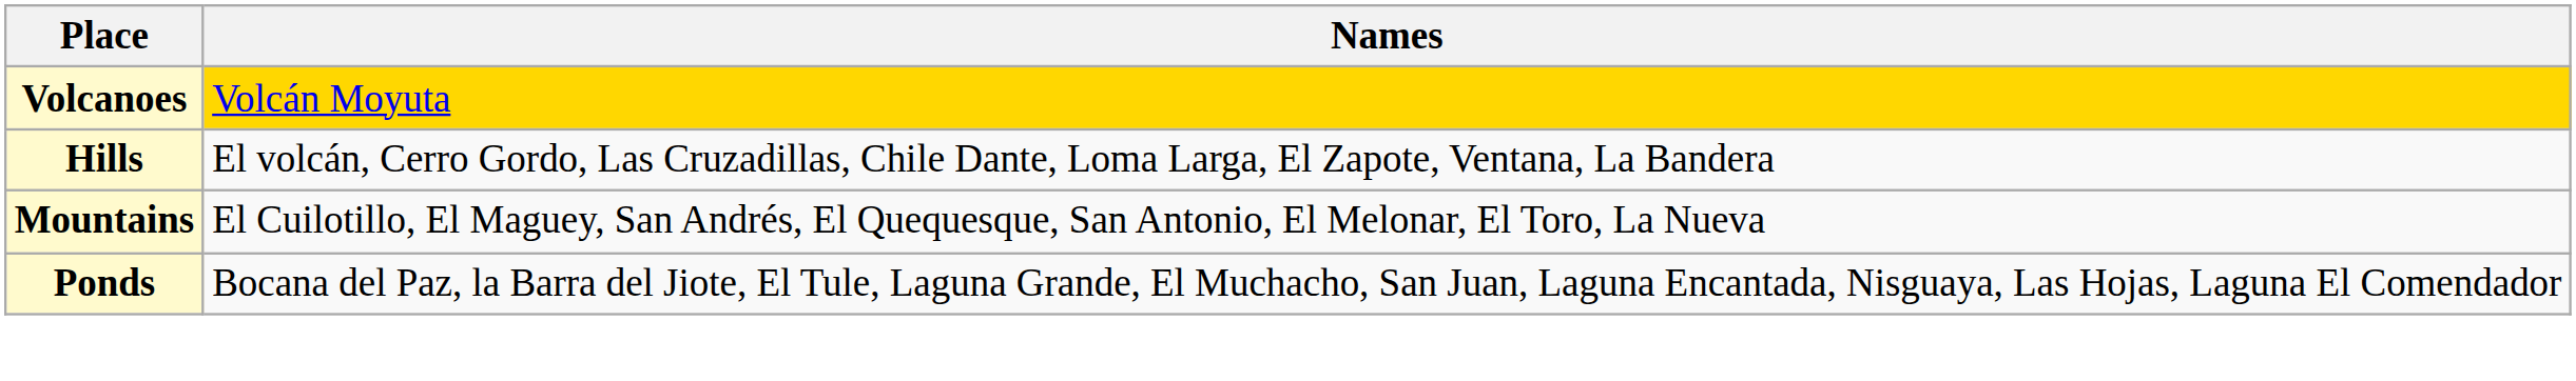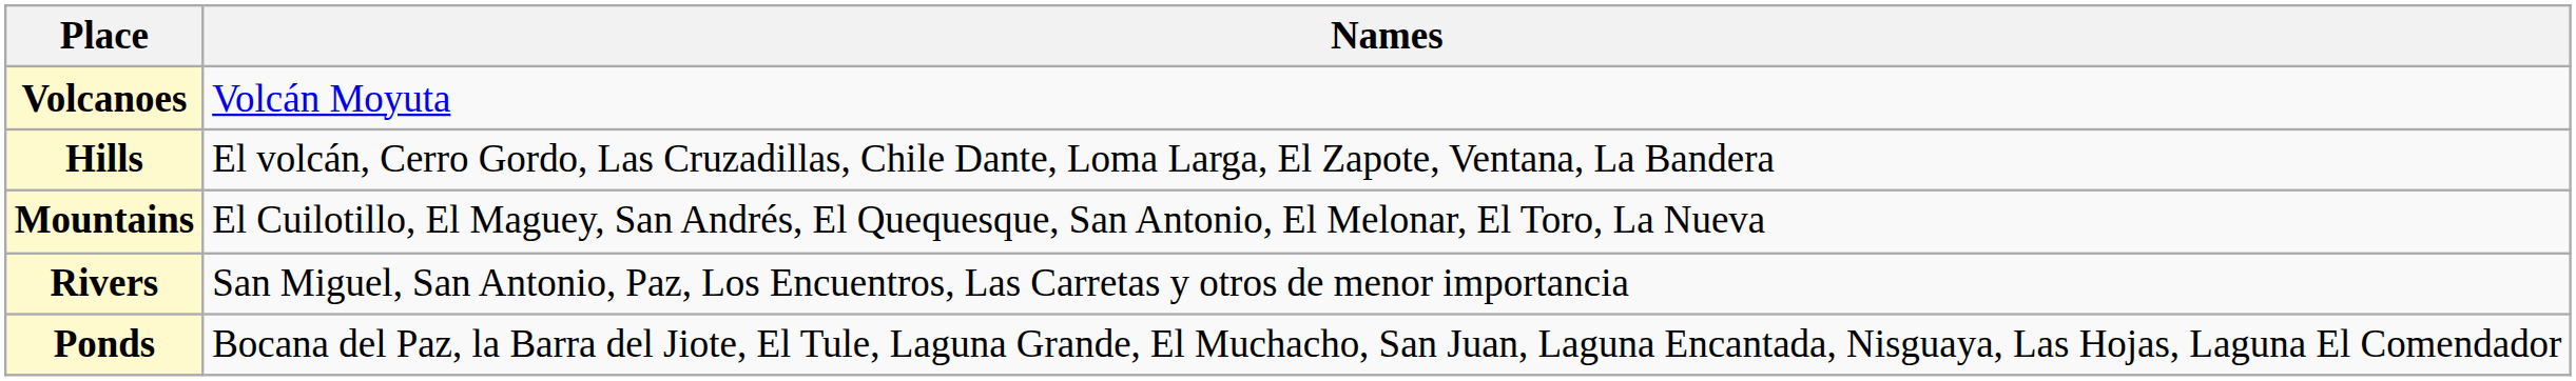 <table class="wikitable">
 <tr>
 <th>Place</th>
 <th>Names</th>
 </tr>
 <tr>
 <th style="background:lemonchiffon;">Volcanoes</th>
-<td style="background: gold;"><a href='#'>Volcán Moyuta</a></td>
+<td><a href='#'>Volcán Moyuta</a></td>
 </tr>
 <tr>
 <th style="background:lemonchiffon;">Hills</th>
 <td>El volcán, Cerro Gordo, Las Cruzadillas, Chile Dante, Loma Larga, El Zapote, Ventana, La Bandera</td>
 </tr>
 <tr>
 <th style="background:lemonchiffon;">Mountains</th>
 <td>El Cuilotillo, El Maguey, San Andrés, El Quequesque, San Antonio, El Melonar, El Toro, La Nueva</td>
 </tr>
 <tr>
+<th style="background:lemonchiffon;">Rivers</th>
+<td>San Miguel, San Antonio, Paz, Los Encuentros, Las Carretas y otros de menor importancia</td>
+</tr>
+<tr>
 <th style="background:lemonchiffon;">Ponds</th>
 <td>Bocana del Paz, la Barra del Jiote, El Tule, Laguna Grande, El Muchacho, San Juan, Laguna Encantada, Nisguaya, Las Hojas, Laguna El Comendador</td>
 </tr>
 </table>
